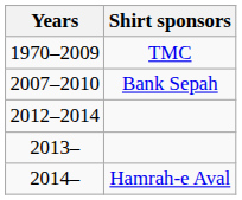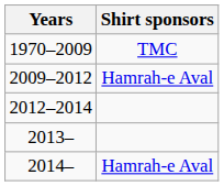 <table class="wikitable" style="text-align: center">
 <tr>
 <th>Years</th>
 <th>Shirt sponsors</th>
 </tr>
 <tr>
 <td>1970–2009</td>
 <td><a href='#'>TMC</a></td>
 </tr>
 <tr>
-<td>2007–2010</td>
-<td><a href='#'>Bank Sepah</a></td>
+<td>2009–2012</td>
+<td><a href='#'>Hamrah-e Aval</a></td>
 </tr>
 <tr>
 <td>2012–2014</td>
 <td></td>
 </tr>
 <tr>
 <td>2013–</td>
 <td></td>
 </tr>
 <tr>
 <td>2014–</td>
 <td><a href='#'>Hamrah-e Aval</a></td>
 </tr>
 </table>
